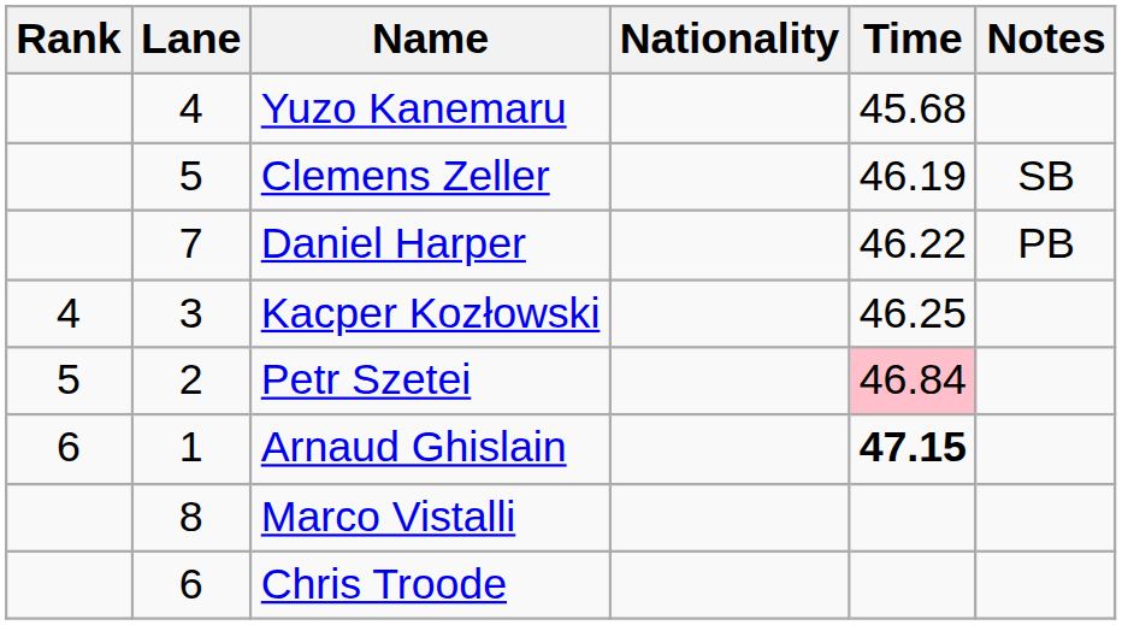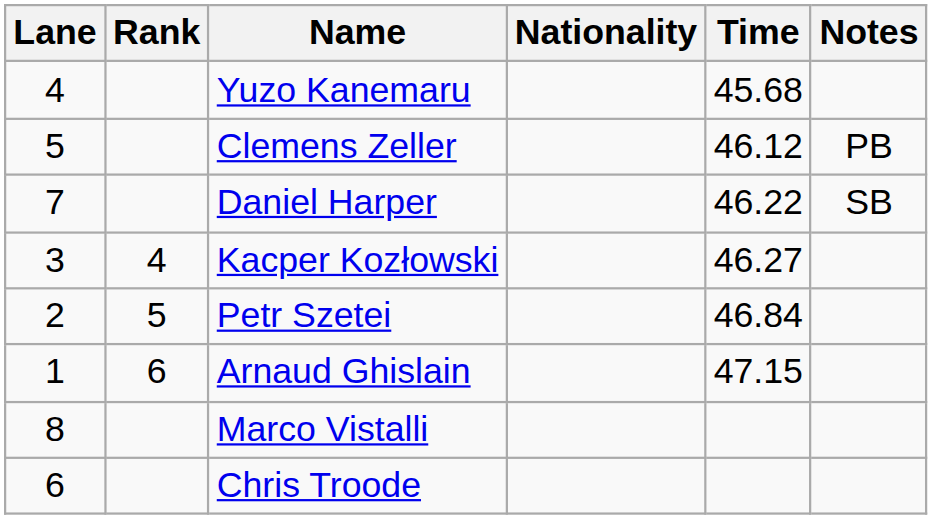 <table class="wikitable sortable" style="text-align:center">
 <tr>
+<th>Lane</th>
 <th>Rank</th>
-<th>Lane</th>
 <th>Name</th>
 <th>Nationality</th>
 <th>Time</th>
 <th>Notes</th>
 </tr>
 <tr>
+<td>4</td>
 <td></td>
-<td>4</td>
 <td align=left><a href='#'>Yuzo Kanemaru</a></td>
 <td align=left></td>
 <td>45.68</td>
 <td></td>
 </tr>
 <tr>
+<td>5</td>
 <td></td>
-<td>5</td>
 <td align=left><a href='#'>Clemens Zeller</a></td>
 <td align=left></td>
-<td>46.19</td>
+<td>46.12</td>
+<td>PB</td>
+</tr>
+<tr>
+<td>7</td>
+<td></td>
+<td align=left><a href='#'>Daniel Harper</a></td>
+<td align=left></td>
+<td>46.22</td>
 <td>SB</td>
 </tr>
 <tr>
-<td></td>
-<td>7</td>
-<td align=left><a href='#'>Daniel Harper</a></td>
-<td align=left></td>
-<td>46.22</td>
-<td>PB</td>
-</tr>
-<tr>
+<td>3</td>
 <td>4</td>
-<td>3</td>
 <td align=left><a href='#'>Kacper Kozłowski</a></td>
 <td align=left></td>
-<td>46.25</td>
+<td>46.27</td>
 <td></td>
 </tr>
 <tr>
+<td>2</td>
 <td>5</td>
-<td>2</td>
 <td align=left><a href='#'>Petr Szetei</a></td>
 <td align=left></td>
-<td style="background: pink;">46.84</td>
+<td>46.84</td>
 <td></td>
 </tr>
 <tr>
+<td>1</td>
 <td>6</td>
-<td>1</td>
 <td align=left><a href='#'>Arnaud Ghislain</a></td>
 <td align=left></td>
-<td><strong>47.15</strong></td>
+<td>47.15</td>
 <td></td>
 </tr>
 <tr>
+<td>8</td>
 <td></td>
-<td>8</td>
 <td align=left><a href='#'>Marco Vistalli</a></td>
 <td align=left></td>
 <td></td>
 <td></td>
 </tr>
 <tr>
+<td>6</td>
 <td></td>
-<td>6</td>
 <td align=left><a href='#'>Chris Troode</a></td>
 <td align=left></td>
 <td></td>
 <td></td>
 </tr>
 </table>
